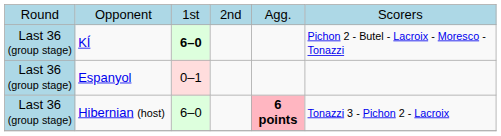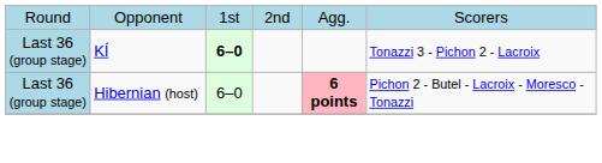 <table class="wikitable" style="text-align:center">
 <tr bgcolor=lightblue>
 <td width=150px>Round</td>
 <td width=200px>Opponent</td>
 <td width=80px>1st</td>
 <td width=80px>2nd</td>
 <td width=80px>Agg.</td>
 <td width=600px>Scorers</td>
 </tr>
 <tr>
 <td bgcolor=lightblue>Last 36 <small>(group stage)</small></td>
 <td align=left> <a href='#'>KÍ</a></td>
 <td bgcolor="#ddffdd"><strong>6–0</strong></td>
 <td></td>
 <td></td>
-<td align=left><small><a href='#'>Pichon</a> 2 - Butel - <a href='#'>Lacroix</a> - <a href='#'>Moresco</a> - <a href='#'>Tonazzi</a></small></td>
-</tr>
-<tr>
-<td bgcolor=lightblue>Last 36 <small>(group stage)</small></td>
-<td align=left> <a href='#'>Espanyol</a></td>
-<td bgcolor="#ffdddd">0–1</td>
-<td></td>
-<td></td>
-<td align=left></td>
+<td align=left><small><a href='#'>Tonazzi</a> 3 - <a href='#'>Pichon</a> 2 - <a href='#'>Lacroix</a></small></td>
 </tr>
 <tr>
 <td bgcolor=lightblue>Last 36 <small>(group stage)</small></td>
 <td align=left> <a href='#'>Hibernian</a> <small>(host)</small></td>
 <td bgcolor="#ddffdd">6–0</td>
 <td></td>
 <td bgcolor=lightpink><strong>6 points</strong></td>
-<td align=left><small><a href='#'>Tonazzi</a> 3 - <a href='#'>Pichon</a> 2 - <a href='#'>Lacroix</a></small></td>
+<td align=left><small><a href='#'>Pichon</a> 2 - Butel - <a href='#'>Lacroix</a> - <a href='#'>Moresco</a> - <a href='#'>Tonazzi</a></small></td>
 </tr>
 <tr>
 </tr>
 </table>
